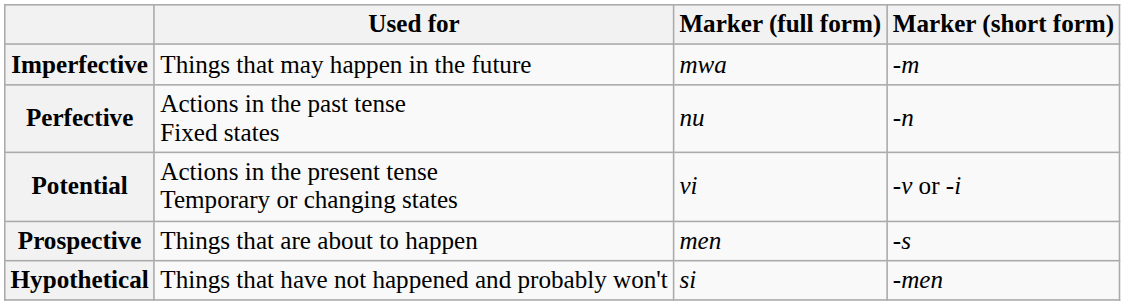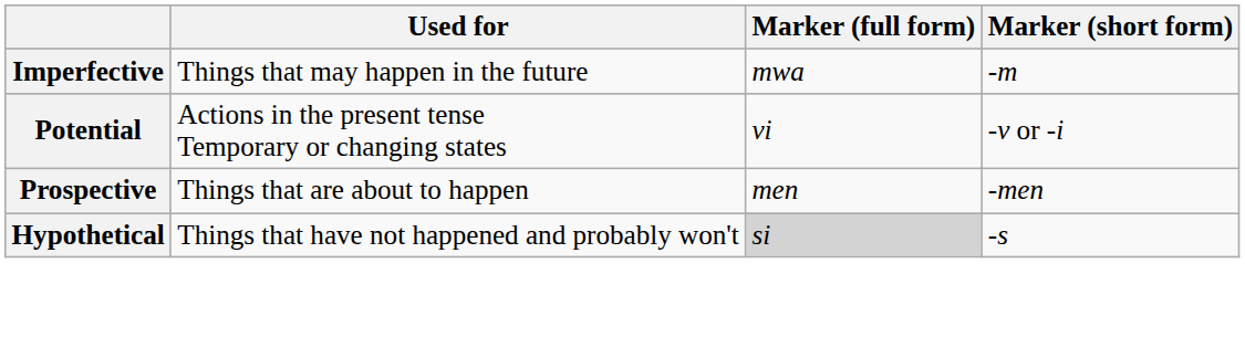 <table class="wikitable">
 <tr>
 <th></th>
 <th>Used for</th>
 <th>Marker (full form)</th>
 <th>Marker (short form)</th>
 </tr>
 <tr>
 <th>Imperfective</th>
 <td>Things that may happen in the future</td>
 <td><em>mwa</em></td>
 <td><em>-m</em></td>
 </tr>
 <tr>
-<th>Perfective</th>
-<td>Actions in the past tense<br>Fixed states</td>
-<td><em>nu</em></td>
-<td><em>-n</em></td>
-</tr>
-<tr>
 <th>Potential</th>
 <td>Actions in the present tense<br>Temporary or changing states</td>
 <td><em>vi</em></td>
 <td><em>-v</em> or <em>-i</em></td>
 </tr>
 <tr>
 <th>Prospective</th>
 <td>Things that are about to happen</td>
 <td><em>men</em></td>
-<td><em>-s</em></td>
+<td><em>-men</em></td>
 </tr>
 <tr>
 <th>Hypothetical</th>
 <td>Things that have not happened and probably won't</td>
-<td><em>si</em></td>
-<td><em>-men</em></td>
+<td style="background: lightgrey;"><em>si</em></td>
+<td><em>-s</em></td>
 </tr>
 </table>
